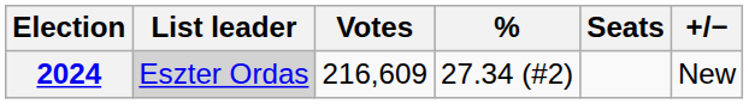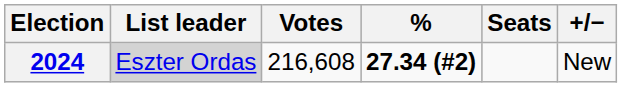 <table class="wikitable" style="text-align:center;">
 <tr>
 <th>Election</th>
 <th>List leader</th>
 <th>Votes</th>
 <th>%</th>
 <th>Seats</th>
 <th>+/−</th>
 </tr>
 <tr>
 <th><a href='#'>2024</a></th>
 <td style="background: lightgrey;"><a href='#'>Eszter Ordas</a></td>
-<td>216,609</td>
-<td>27.34 (#2)</td>
+<td>216,608</td>
+<td><strong>27.34 (#2)</strong></td>
 <td></td>
 <td>New</td>
 </tr>
 </table>
